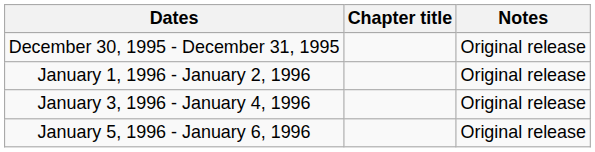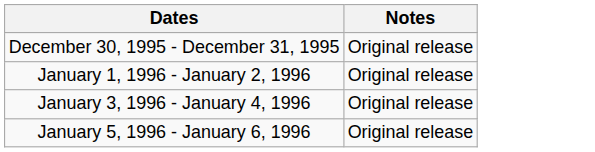 <table class="wikitable" style="text-align: center">
 <tr>
 <th>Dates</th>
-<th>Chapter title</th>
 <th>Notes</th>
 </tr>
 <tr>
 <td>December 30, 1995 - December 31, 1995</td>
-<td></td>
 <td>Original release</td>
 </tr>
 <tr>
 <td>January 1, 1996 - January 2, 1996</td>
-<td></td>
 <td>Original release</td>
 </tr>
 <tr>
 <td>January 3, 1996 - January 4, 1996</td>
-<td></td>
 <td>Original release</td>
 </tr>
 <tr>
 <td>January 5, 1996 - January 6, 1996</td>
-<td></td>
 <td>Original release</td>
 </tr>
 </table>
